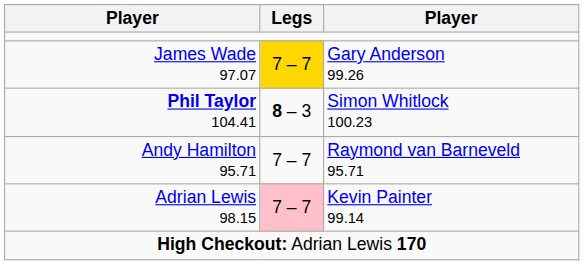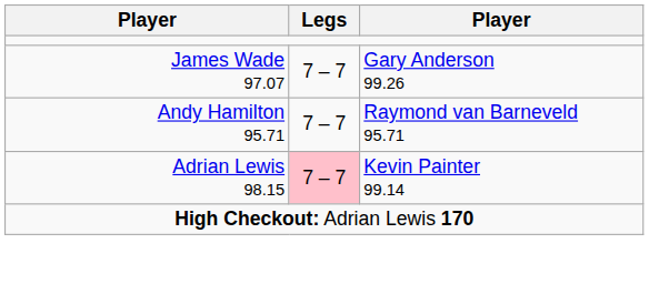 <table class=wikitable style="text-align:center">
 <tr>
 <th width=225>Player</th>
 <th width=50>Legs</th>
 <th width=225>Player</th>
 </tr>
 <tr align=center>
 <td colspan="3"></td>
 </tr>
 <tr align=left>
 <td align=right><a href='#'>James Wade</a>  <br><small><span>97.07</span></small></td>
-<td align=center style="background: gold;">7 – 7</td>
+<td align=center>7 – 7</td>
 <td> <a href='#'>Gary Anderson</a> <br><small><span>99.26</span></small></td>
-</tr>
-<tr align=left>
-<td align=right><strong><a href='#'>Phil Taylor</a></strong>  <br><small><span>104.41</span></small></td>
-<td align=center><strong>8</strong> – 3</td>
-<td> <a href='#'>Simon Whitlock</a> <br><small><span>100.23</span></small></td>
 </tr>
 <tr align=left>
 <td align=right><a href='#'>Andy Hamilton</a>  <br><small><span>95.71</span></small></td>
 <td align=center>7 – 7</td>
 <td> <a href='#'>Raymond van Barneveld</a> <br><small><span>95.71</span></small></td>
 </tr>
 <tr align=left>
 <td align=right><a href='#'>Adrian Lewis</a>  <br><small><span>98.15</span></small></td>
 <td align=center style="background: pink;">7 – 7</td>
 <td> <a href='#'>Kevin Painter</a> <br><small><span>99.14</span></small></td>
 </tr>
 <tr align=center>
 <td colspan="3"><strong>High Checkout:</strong> Adrian Lewis <strong>170</strong></td>
 </tr>
 </table>
